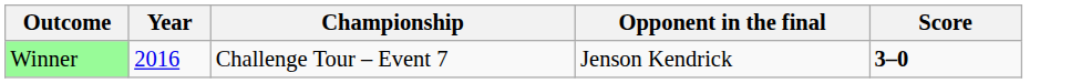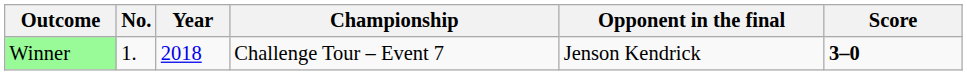 <table class="sortable wikitable">
 <tr>
 <th width="80">Outcome</th>
+<th width="20">No.</th>
 <th width="50">Year</th>
 <th width="250">Championship</th>
 <th width="200">Opponent in the final</th>
 <th width="100">Score</th>
 </tr>
 <tr>
 <td style="background:#98fb98;">Winner</td>
-<td><a href='#'>2016</a></td>
+<td>1.</td>
+<td><a href='#'>2018</a></td>
 <td>Challenge Tour – Event 7</td>
 <td> Jenson Kendrick</td>
 <td><strong>3–0</strong></td>
 </tr>
 </table>
